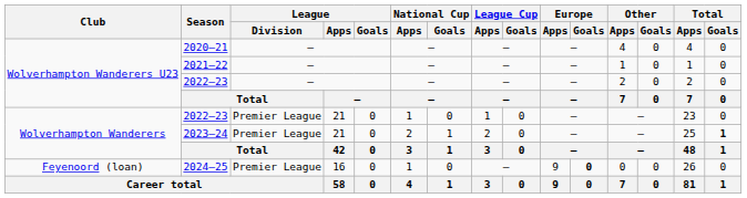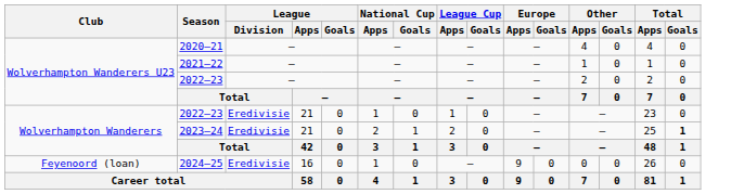 <table class=wikitable style=text-align:center>
 <tr>
 <th rowspan="2">Club</th>
 <th rowspan="2">Season</th>
 <th colspan="3">League</th>
 <th colspan="2">National Cup</th>
 <th colspan="2"><a href='#'>League Cup</a></th>
 <th colspan="2">Europe</th>
 <th colspan="2">Other</th>
 <th colspan="2">Total</th>
 </tr>
 <tr>
 <th>Division</th>
 <th>Apps</th>
 <th>Goals</th>
 <th>Apps</th>
 <th>Goals</th>
 <th>Apps</th>
 <th>Goals</th>
 <th>Apps</th>
 <th>Goals</th>
 <th>Apps</th>
 <th>Goals</th>
 <th>Apps</th>
 <th>Goals</th>
 </tr>
 <tr>
 <td rowspan="4"><a href='#'>Wolverhampton Wanderers U23</a></td>
 <td><a href='#'>2020–21</a></td>
 <td colspan="3">—</td>
 <td colspan="2">—</td>
 <td colspan="2">—</td>
 <td colspan="2">—</td>
 <td>4</td>
 <td>0</td>
 <td>4</td>
 <td>0</td>
 </tr>
 <tr>
 <td><a href='#'>2021–22</a></td>
 <td colspan="3">—</td>
 <td colspan="2">—</td>
 <td colspan="2">—</td>
 <td colspan="2">—</td>
 <td>1</td>
 <td>0</td>
 <td>1</td>
 <td>0</td>
 </tr>
 <tr>
 <td><a href='#'>2022–23</a></td>
 <td colspan="3">—</td>
 <td colspan="2">—</td>
 <td colspan="2">—</td>
 <td colspan="2">—</td>
 <td>2</td>
 <td>0</td>
 <td>2</td>
 <td>0</td>
 </tr>
 <tr>
 <th colspan="2">Total</th>
 <th colspan="2">—</th>
 <th colspan="2">—</th>
 <th colspan="2">—</th>
 <th colspan="2">—</th>
 <th>7</th>
 <th>0</th>
 <th>7</th>
 <th>0</th>
 </tr>
 <tr>
 <td rowspan="3"><a href='#'>Wolverhampton Wanderers</a></td>
 <td><a href='#'>2022–23</a></td>
-<td>Premier League</td>
+<td><a href='#'>Eredivisie</a></td>
 <td>21</td>
 <td>0</td>
 <td>1</td>
 <td>0</td>
 <td>1</td>
 <td>0</td>
 <td colspan="2">—</td>
 <td colspan="2">—</td>
 <td>23</td>
 <td>0</td>
 </tr>
 <tr>
 <td><a href='#'>2023–24</a></td>
-<td>Premier League</td>
+<td><a href='#'>Eredivisie</a></td>
 <td>21</td>
 <td>0</td>
 <td>2</td>
 <td>1</td>
 <td>2</td>
 <td>0</td>
 <td colspan="2">—</td>
 <td colspan="2">—</td>
 <td>25</td>
 <td><strong>1</strong></td>
 </tr>
 <tr>
 <th colspan="2">Total</th>
 <th>42</th>
 <th>0</th>
 <th>3</th>
 <th>1</th>
 <th>3</th>
 <th>0</th>
 <th colspan="2">—</th>
 <th colspan="2">—</th>
 <th>48</th>
 <th>1</th>
 </tr>
 <tr>
 <td><a href='#'>Feyenoord</a> (loan)</td>
 <td><a href='#'>2024–25</a></td>
-<td>Premier League</td>
+<td><a href='#'>Eredivisie</a></td>
 <td>16</td>
 <td>0</td>
 <td>1</td>
 <td>0</td>
 <td colspan="2">—</td>
 <td>9</td>
-<td><strong>0</strong></td>
+<td>0</td>
 <td>0</td>
 <td>0</td>
 <td>26</td>
 <td>0</td>
 </tr>
 <tr>
 <th colspan="3">Career total</th>
 <th>58</th>
 <th>0</th>
 <th>4</th>
 <th>1</th>
 <th>3</th>
 <th>0</th>
 <th>9</th>
 <th>0</th>
 <th>7</th>
 <th>0</th>
 <th>81</th>
 <th>1</th>
 </tr>
 </table>
